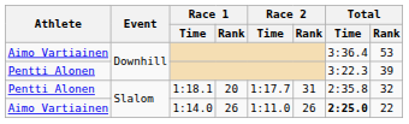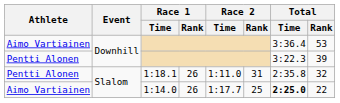 <table class="wikitable" style="font-size:90%">
 <tr>
 <th rowspan="2">Athlete</th>
 <th rowspan="2">Event</th>
 <th colspan="2">Race 1</th>
 <th colspan="2">Race 2</th>
 <th colspan="2">Total</th>
 </tr>
 <tr>
 <th>Time</th>
 <th>Rank</th>
 <th>Time</th>
 <th>Rank</th>
 <th>Time</th>
 <th>Rank</th>
 </tr>
 <tr>
 <td><a href='#'>Aimo Vartiainen</a></td>
 <td rowspan="2">Downhill</td>
 <td colspan="4" bgcolor="wheat"></td>
 <td align="center">3:36.4</td>
 <td align="center">53</td>
 </tr>
 <tr>
 <td><a href='#'>Pentti Alonen</a></td>
 <td colspan="4" bgcolor="wheat"></td>
 <td align="center">3:22.3</td>
 <td align="center">39</td>
 </tr>
 <tr>
 <td><a href='#'>Pentti Alonen</a></td>
 <td rowspan="2">Slalom</td>
 <td align="center">1:18.1</td>
-<td align="center">20</td>
-<td align="center">1:17.7</td>
+<td align="center">26</td>
+<td align="center">1:11.0</td>
 <td align="center">31</td>
 <td align="center">2:35.8</td>
 <td align="center">32</td>
 </tr>
 <tr>
 <td><a href='#'>Aimo Vartiainen</a></td>
 <td align="center">1:14.0</td>
 <td align="center">26</td>
-<td align="center">1:11.0</td>
-<td align="center">26</td>
+<td align="center">1:17.7</td>
+<td align="center">25</td>
 <td align="center"><strong>2:25.0</strong></td>
 <td align="center">22</td>
 </tr>
 </table>
